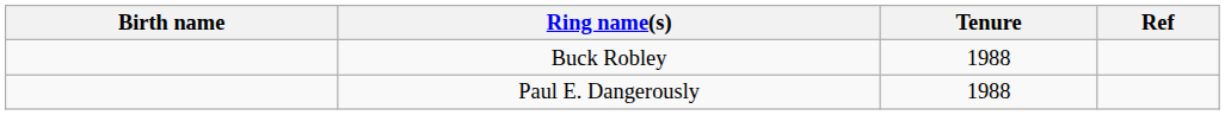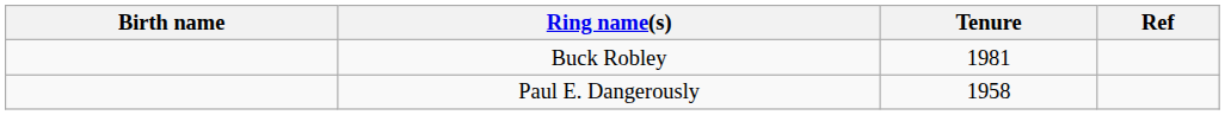 <table class="sortable wikitable" style="text-align:center; width:70%;">
 <tr>
 <th>Birth name</th>
 <th><a href='#'>Ring name</a>(s)</th>
 <th>Tenure</th>
 <th>Ref</th>
 </tr>
 <tr>
 <td></td>
 <td>Buck Robley</td>
-<td sort>1988</td>
+<td sort>1981</td>
 <td><br></td>
 </tr>
 <tr>
 <td></td>
 <td>Paul E. Dangerously</td>
-<td sort>1988</td>
+<td sort>1958</td>
 <td><br></td>
 </tr>
 </table>
